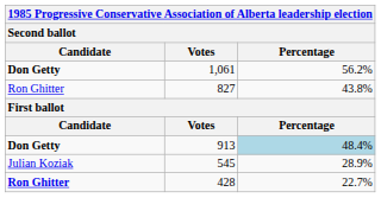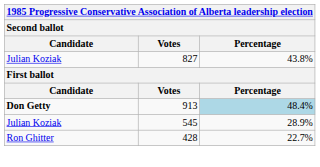 <table class="wikitable">
 <tr>
 <th colspan=3><a href='#'>1985 Progressive Conservative Association of Alberta leadership election</a></th>
 </tr>
 <tr>
 <th colspan="3" style="text-align:left;">Second ballot</th>
 </tr>
 <tr>
 <th>Candidate</th>
 <th>Votes</th>
 <th>Percentage</th>
 </tr>
 <tr>
-<td><strong>Don Getty</strong></td>
-<td align="right">1,061</td>
-<td align="right">56.2%</td>
-</tr>
-<tr>
-<td><a href='#'>Ron Ghitter</a></td>
+<td><a href='#'>Julian Koziak</a></td>
 <td align="right">827</td>
 <td align="right">43.8%</td>
 </tr>
 <tr>
 <th colspan="3" style="text-align:left;">First ballot</th>
 </tr>
 <tr>
 <th>Candidate</th>
 <th>Votes</th>
 <th>Percentage</th>
 </tr>
 <tr>
 <td><strong>Don Getty</strong></td>
 <td align="right">913</td>
 <td align="right" style="background: lightblue;">48.4%</td>
 </tr>
 <tr>
 <td><a href='#'>Julian Koziak</a></td>
 <td align="right">545</td>
 <td align="right">28.9%</td>
 </tr>
 <tr>
-<td><strong><a href='#'>Ron Ghitter</a></strong></td>
+<td><a href='#'>Ron Ghitter</a></td>
 <td align="right">428</td>
 <td align="right">22.7%</td>
 </tr>
 </table>
